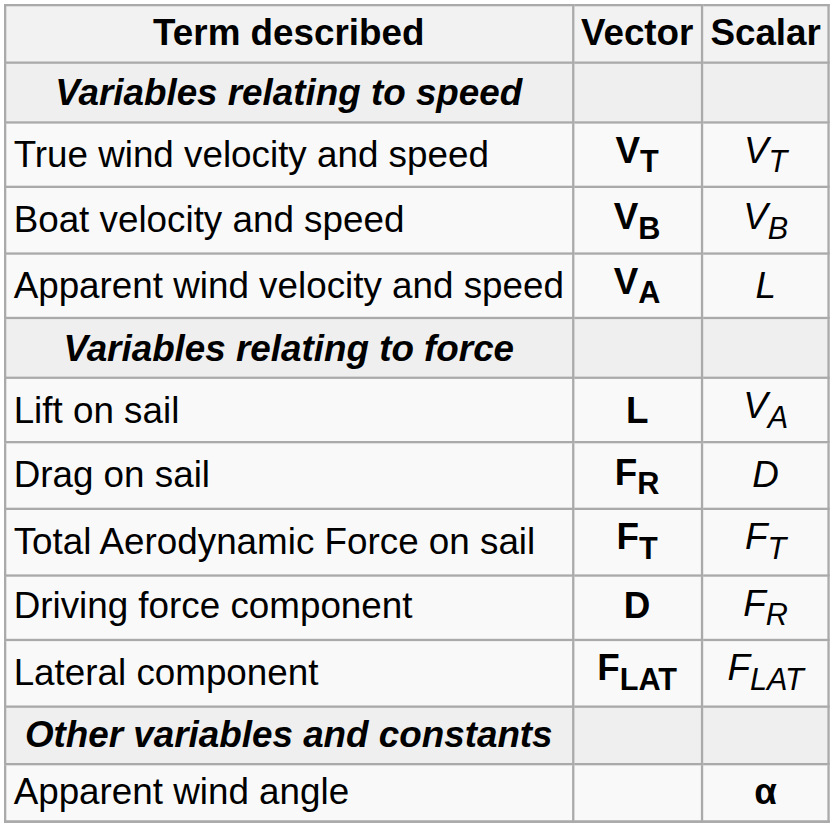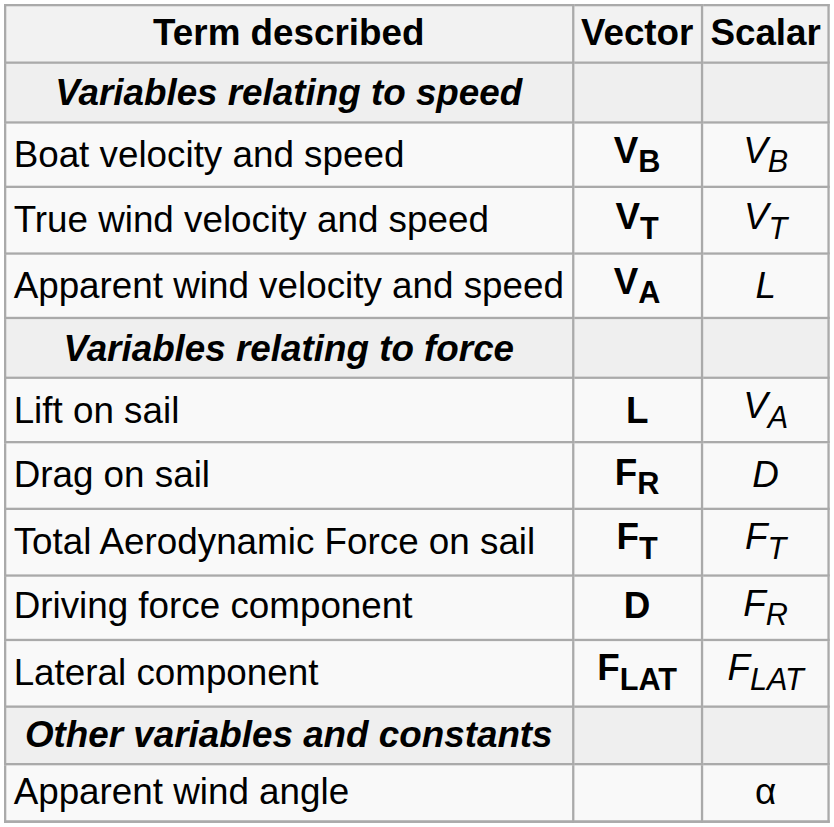 <table class="wikitable floatright">
 <tr>
 <th>Term described</th>
 <th>Vector</th>
 <th>Scalar</th>
 </tr>
 <tr>
 <th style="background: #efefef;"><em>Variables relating to speed</em></th>
 <th style="background: #efefef;"></th>
 <th style="background: #efefef;"></th>
 </tr>
 <tr>
+<td>Boat velocity and speed</td>
+<td style="text-align:center;"><strong>V<sub>B</sub></strong></td>
+<td style="text-align:center;"><em>V<sub>B</sub></em></td>
+</tr>
+<tr>
 <td>True wind velocity and speed</td>
 <td style="text-align:center;"><strong>V<sub>T</sub></strong></td>
 <td style="text-align:center;"><em>V<sub>T</sub></em></td>
-</tr>
-<tr>
-<td>Boat velocity and speed</td>
-<td style="text-align:center;"><strong>V<sub>B</sub></strong></td>
-<td style="text-align:center;"><em>V<sub>B</sub></em></td>
 </tr>
 <tr>
 <td>Apparent wind velocity and speed</td>
 <td style="text-align:center;"><strong>V<sub>A</sub></strong></td>
 <td style="text-align:center;"><em>L</em></td>
 </tr>
 <tr>
 <th style="background: #efefef;"><em>Variables relating to force</em></th>
 <th style="background: #efefef;"></th>
 <th style="background: #efefef;"></th>
 </tr>
 <tr>
 <td>Lift on sail</td>
 <td style="text-align:center;"><strong>L</strong></td>
 <td style="text-align:center;"><em>V<sub>A</sub></em></td>
 </tr>
 <tr>
 <td>Drag on sail</td>
 <td style="text-align:center;"><strong>F<sub>R</sub></strong></td>
 <td style="text-align:center;"><em>D</em></td>
 </tr>
 <tr>
 <td>Total Aerodynamic Force on sail</td>
 <td style="text-align:center;"><strong>F<sub>T</sub></strong></td>
 <td style="text-align:center;"><em>F<sub>T</sub></em></td>
 </tr>
 <tr>
 <td>Driving force component</td>
 <td style="text-align:center;"><strong>D</strong></td>
 <td style="text-align:center;"><em>F<sub>R</sub></em></td>
 </tr>
 <tr>
 <td>Lateral component</td>
 <td style="text-align:center;"><strong>F<sub>LAT</sub></strong></td>
 <td style="text-align:center;"><em>F<sub>LAT</sub></em></td>
 </tr>
 <tr>
 <th style="background: #efefef;"><em>Other variables and constants</em></th>
 <th style="background: #efefef;"></th>
 <th style="background: #efefef;"></th>
 </tr>
 <tr>
 <td>Apparent wind angle</td>
 <td style="text-align:center;"></td>
-<td style="text-align:center;"><strong>α</strong></td>
+<td style="text-align:center;">α</td>
 </tr>
 <tr>
 </tr>
 </table>
